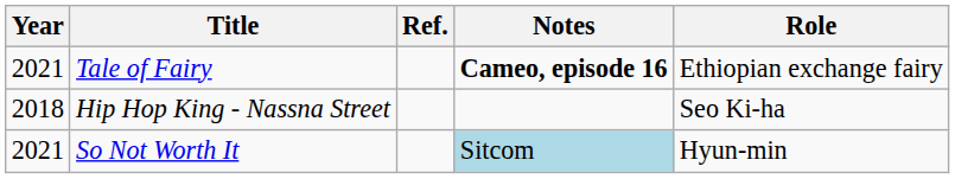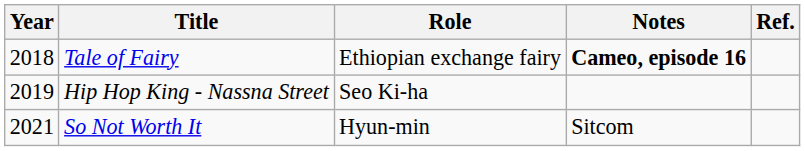 <table class="wikitable sortable">
 <tr>
 <th>Year</th>
 <th>Title</th>
+<th>Role</th>
+<th class="unsortable">Notes</th>
 <th>Ref.</th>
-<th class="unsortable">Notes</th>
-<th>Role</th>
-</tr>
-<tr>
-<td>2021</td>
-<td><em><a href='#'>Tale of Fairy</a></em></td>
-<td></td>
-<td><strong>Cameo, episode 16</strong></td>
-<td>Ethiopian exchange fairy</td>
 </tr>
 <tr>
 <td>2018</td>
+<td><em><a href='#'>Tale of Fairy</a></em></td>
+<td>Ethiopian exchange fairy</td>
+<td><strong>Cameo, episode 16</strong></td>
+<td></td>
+</tr>
+<tr>
+<td>2019</td>
 <td><em>Hip Hop King - Nassna Street</em></td>
+<td>Seo Ki-ha</td>
 <td></td>
 <td></td>
-<td>Seo Ki-ha</td>
 </tr>
 <tr>
 <td>2021</td>
 <td><em><a href='#'>So Not Worth It</a></em></td>
+<td>Hyun-min</td>
+<td>Sitcom</td>
 <td></td>
-<td style="background: lightblue;">Sitcom</td>
-<td>Hyun-min</td>
 </tr>
 </table>
